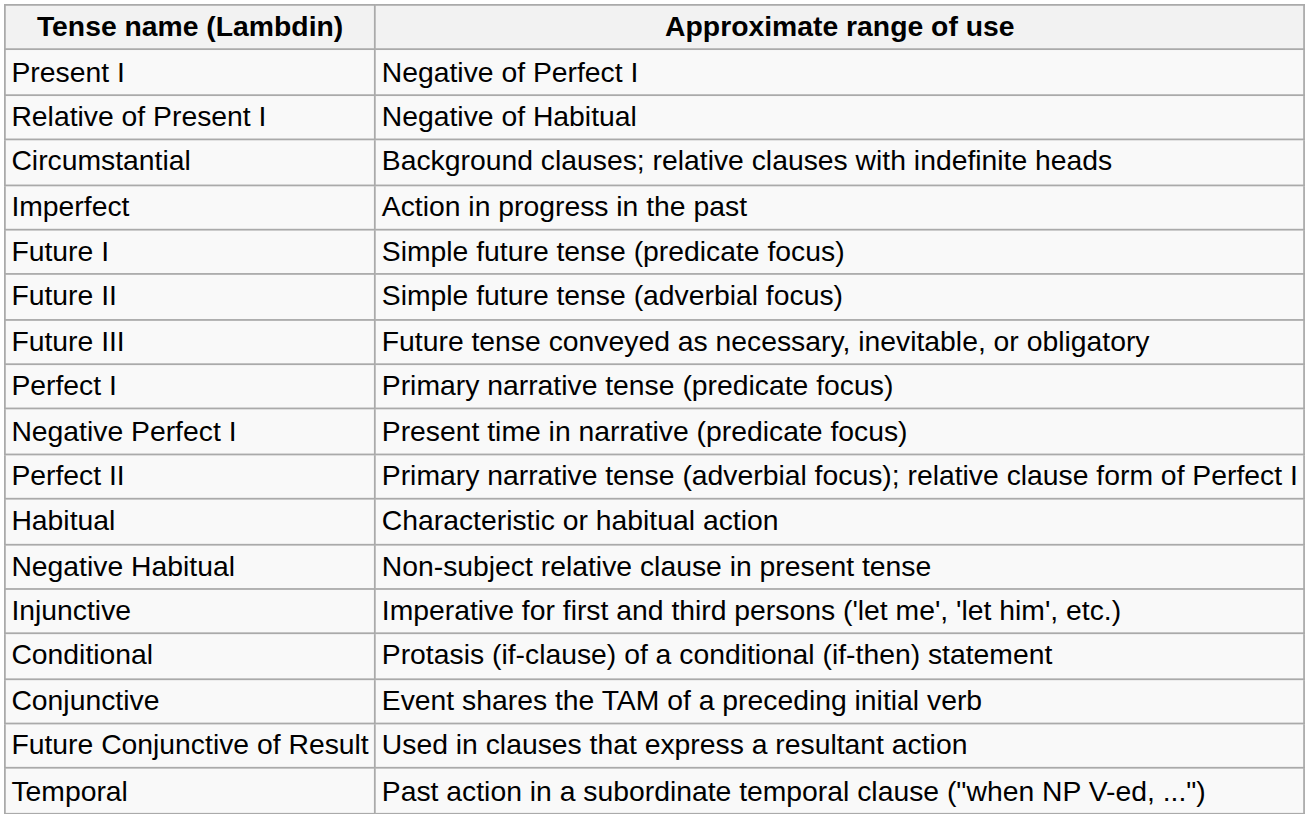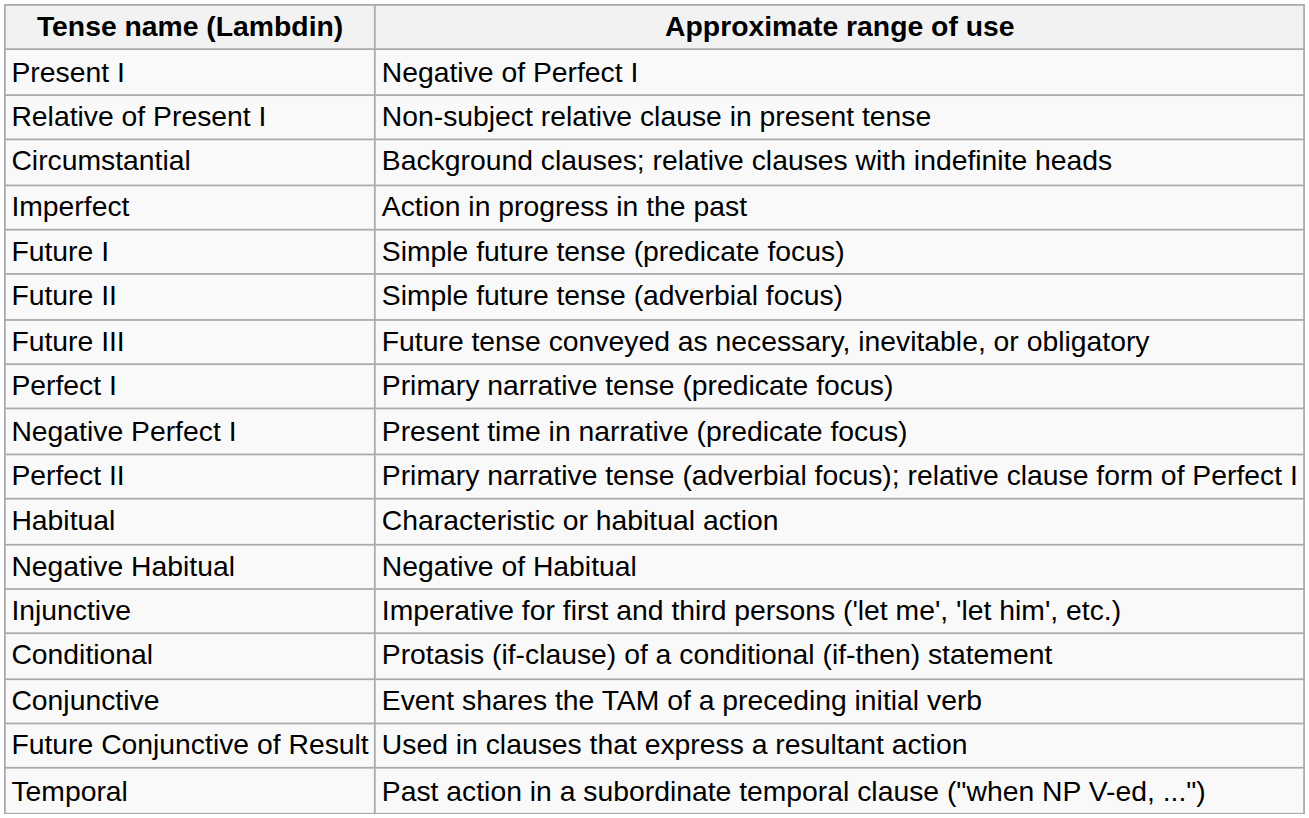 <table class="wikitable">
 <tr>
 <th>Tense name (Lambdin)</th>
 <th>Approximate range of use</th>
 </tr>
 <tr>
 <td>Present I</td>
 <td>Negative of Perfect I</td>
 </tr>
 <tr>
 <td>Relative of Present I</td>
-<td>Negative of Habitual</td>
+<td>Non-subject relative clause in present tense</td>
 </tr>
 <tr>
 <td>Circumstantial</td>
 <td>Background clauses; relative clauses with indefinite heads</td>
 </tr>
 <tr>
 <td>Imperfect</td>
 <td>Action in progress in the past</td>
 </tr>
 <tr>
 <td>Future I</td>
 <td>Simple future tense (predicate focus)</td>
 </tr>
 <tr>
 <td>Future II</td>
 <td>Simple future tense (adverbial focus)</td>
 </tr>
 <tr>
 <td>Future III</td>
 <td>Future tense conveyed as necessary, inevitable, or obligatory</td>
 </tr>
 <tr>
 <td>Perfect I</td>
 <td>Primary narrative tense (predicate focus)</td>
 </tr>
 <tr>
 <td>Negative Perfect I</td>
 <td>Present time in narrative (predicate focus)</td>
 </tr>
 <tr>
 <td>Perfect II</td>
 <td>Primary narrative tense (adverbial focus); relative clause form of Perfect I</td>
 </tr>
 <tr>
 <td>Habitual</td>
 <td>Characteristic or habitual action</td>
 </tr>
 <tr>
 <td>Negative Habitual</td>
-<td>Non-subject relative clause in present tense</td>
+<td>Negative of Habitual</td>
 </tr>
 <tr>
 <td>Injunctive</td>
 <td>Imperative for first and third persons ('let me', 'let him', etc.)</td>
 </tr>
 <tr>
 <td>Conditional</td>
 <td>Protasis (if-clause) of a conditional (if-then) statement</td>
 </tr>
 <tr>
 <td>Conjunctive</td>
 <td>Event shares the TAM of a preceding initial verb</td>
 </tr>
 <tr>
 <td>Future Conjunctive of Result</td>
 <td>Used in clauses that express a resultant action</td>
 </tr>
 <tr>
 <td>Temporal</td>
 <td>Past action in a subordinate temporal clause ("when NP V-ed, ...")</td>
 </tr>
 </table>
